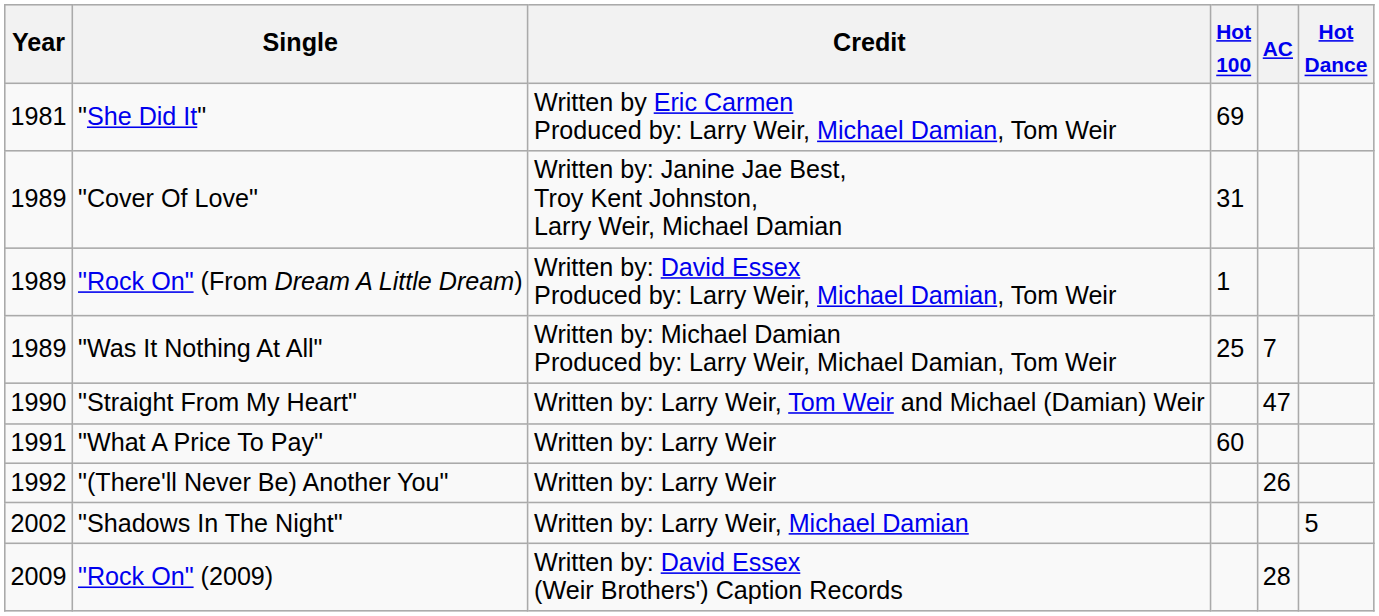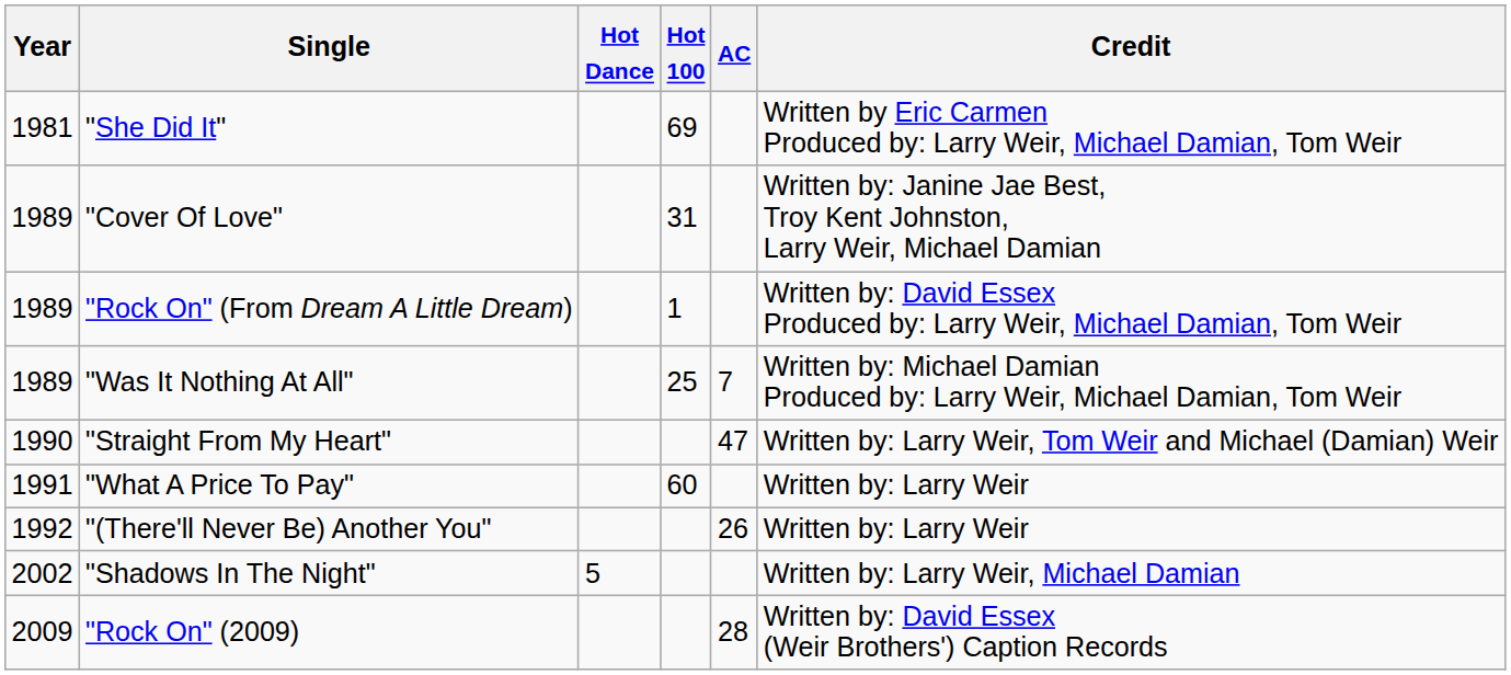 <table class=wikitable>
 <tr>
 <th>Year</th>
 <th>Single</th>
-<th>Credit</th>
+<th><sub><a href='#'>Hot <br> Dance</a> </sub></th>
 <th><sub><a href='#'>Hot<br> 100</a></sub></th>
 <th><sub><a href='#'>AC</a></sub></th>
-<th><sub><a href='#'>Hot <br> Dance</a> </sub></th>
+<th>Credit</th>
 </tr>
 <tr>
 <td>1981</td>
 <td>"<a href='#'>She Did It</a>"</td>
-<td>Written by <a href='#'>Eric Carmen</a> <br> Produced by: Larry Weir, <a href='#'>Michael Damian</a>, Tom Weir</td>
+<td></td>
 <td>69</td>
 <td></td>
-<td></td>
+<td>Written by <a href='#'>Eric Carmen</a> <br> Produced by: Larry Weir, <a href='#'>Michael Damian</a>, Tom Weir</td>
 </tr>
 <tr>
 <td>1989</td>
 <td>"Cover Of Love"</td>
-<td>Written by: Janine Jae Best, <br> Troy Kent Johnston,<br> Larry Weir, Michael Damian</td>
+<td></td>
 <td>31</td>
 <td></td>
-<td></td>
+<td>Written by: Janine Jae Best, <br> Troy Kent Johnston,<br> Larry Weir, Michael Damian</td>
 </tr>
 <tr>
 <td>1989</td>
 <td><a href='#'>"Rock On"</a> (From <em>Dream A Little Dream</em>)</td>
-<td>Written by: <a href='#'>David Essex</a> <br> Produced by: Larry Weir, <a href='#'>Michael Damian</a>, Tom Weir</td>
+<td></td>
 <td>1</td>
 <td></td>
-<td></td>
+<td>Written by: <a href='#'>David Essex</a> <br> Produced by: Larry Weir, <a href='#'>Michael Damian</a>, Tom Weir</td>
 </tr>
 <tr>
 <td>1989</td>
 <td>"Was It Nothing At All"</td>
-<td>Written by: Michael Damian <br> Produced by: Larry Weir, Michael Damian, Tom Weir</td>
+<td></td>
 <td>25</td>
 <td>7</td>
-<td></td>
+<td>Written by: Michael Damian <br> Produced by: Larry Weir, Michael Damian, Tom Weir</td>
 </tr>
 <tr>
 <td>1990</td>
 <td>"Straight From My Heart"</td>
-<td>Written by: Larry Weir, <a href='#'>Tom Weir</a> and Michael (Damian) Weir</td>
+<td></td>
 <td></td>
 <td>47</td>
-<td></td>
+<td>Written by: Larry Weir, <a href='#'>Tom Weir</a> and Michael (Damian) Weir</td>
 </tr>
 <tr>
 <td>1991</td>
 <td>"What A Price To Pay"</td>
-<td>Written by: Larry Weir</td>
+<td></td>
 <td>60</td>
 <td></td>
-<td></td>
+<td>Written by: Larry Weir</td>
 </tr>
 <tr>
 <td>1992</td>
 <td>"(There'll Never Be) Another You"</td>
-<td>Written by: Larry Weir</td>
+<td></td>
 <td></td>
 <td>26</td>
-<td></td>
+<td>Written by: Larry Weir</td>
 </tr>
 <tr>
 <td>2002</td>
 <td>"Shadows In The Night"</td>
-<td>Written by: Larry Weir, <a href='#'>Michael Damian</a></td>
+<td>5</td>
 <td></td>
 <td></td>
-<td>5</td>
+<td>Written by: Larry Weir, <a href='#'>Michael Damian</a></td>
 </tr>
 <tr>
 <td>2009</td>
 <td><a href='#'>"Rock On"</a> (2009)</td>
-<td>Written by: <a href='#'>David Essex</a> <br>(Weir Brothers') Caption Records</td>
+<td></td>
 <td></td>
 <td>28</td>
-<td></td>
+<td>Written by: <a href='#'>David Essex</a> <br>(Weir Brothers') Caption Records</td>
 </tr>
 </table>
